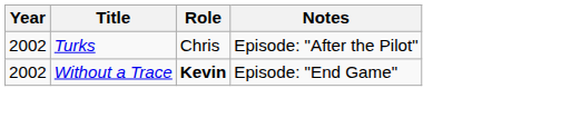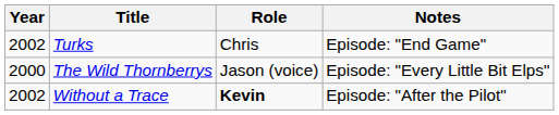 <table class="wikitable sortable">
 <tr>
 <th>Year</th>
 <th>Title</th>
 <th>Role</th>
 <th>Notes</th>
 </tr>
 <tr>
 <td>2002</td>
 <td><em><a href='#'>Turks</a></em></td>
 <td>Chris</td>
-<td>Episode: "After the Pilot"</td>
+<td>Episode: "End Game"</td>
+</tr>
+<tr>
+<td>2000</td>
+<td><em><a href='#'>The Wild Thornberrys</a></em></td>
+<td>Jason (voice)</td>
+<td>Episode: "Every Little Bit Elps"</td>
 </tr>
 <tr>
 <td>2002</td>
 <td><em><a href='#'>Without a Trace</a></em></td>
 <td><strong>Kevin</strong></td>
-<td>Episode: "End Game"</td>
+<td>Episode: "After the Pilot"</td>
 </tr>
 </table>
